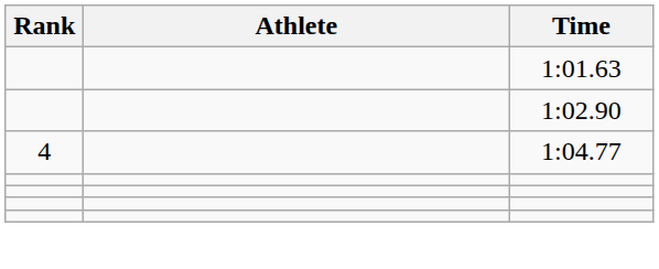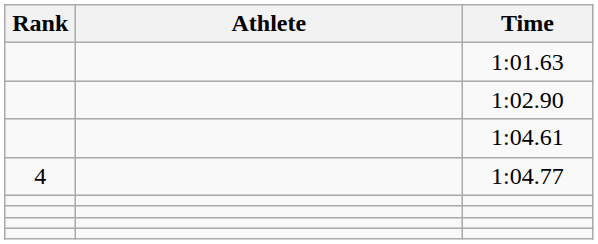 <table class=wikitable style="text-align:center">
 <tr>
 <th width=40>Rank</th>
 <th width=250>Athlete</th>
 <th width=80>Time</th>
 </tr>
 <tr>
 <td></td>
 <td align=left></td>
 <td>1:01.63</td>
 </tr>
 <tr>
 <td></td>
 <td align=left></td>
 <td>1:02.90</td>
+</tr>
+<tr>
+<td></td>
+<td align=left></td>
+<td>1:04.61</td>
 </tr>
 <tr>
 <td>4</td>
 <td align=left></td>
 <td>1:04.77</td>
 </tr>
 <tr>
 <td></td>
 <td align=left></td>
 <td></td>
 </tr>
 <tr>
 <td></td>
 <td align=left></td>
 <td></td>
 </tr>
 <tr>
 <td></td>
 <td align=left></td>
 <td></td>
 </tr>
 <tr>
 <td></td>
 <td align=left></td>
 <td></td>
 </tr>
 </table>
